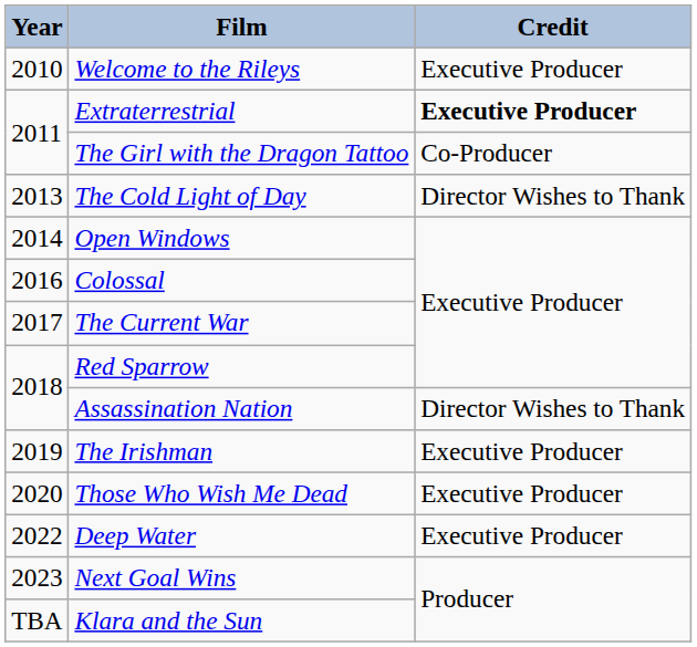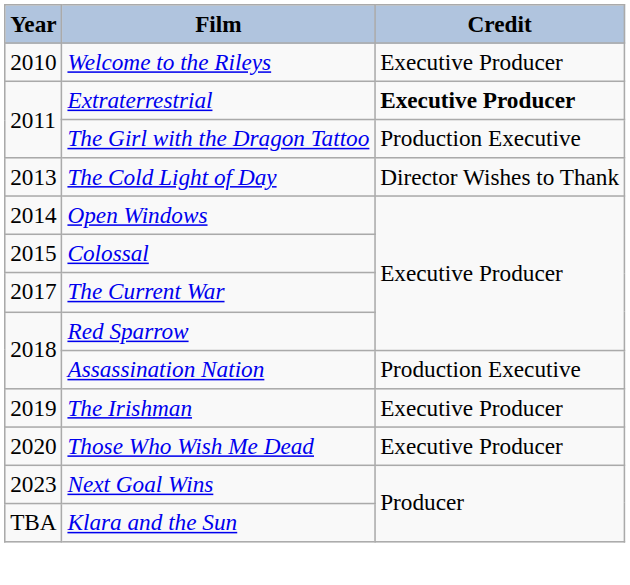 <table class="wikitable sortable" style="font-size: 95%;" cellpadding="4" border="2" background: #f9f9f9;>
 <tr align="center">
 <th style="background:#B0C4DE;">Year</th>
 <th style="background:#B0C4DE;">Film</th>
 <th style="background:#B0C4DE;">Credit</th>
 </tr>
 <tr>
 <td>2010</td>
 <td><em><a href='#'>Welcome to the Rileys</a></em></td>
 <td>Executive Producer</td>
 </tr>
 <tr>
 <td rowspan="2">2011</td>
 <td><em><a href='#'>Extraterrestrial</a></em></td>
 <td><strong>Executive Producer</strong></td>
 </tr>
 <tr>
 <td><em><a href='#'>The Girl with the Dragon Tattoo</a></em></td>
-<td>Co-Producer</td>
+<td>Production Executive</td>
 </tr>
 <tr>
 <td>2013</td>
 <td><em><a href='#'>The Cold Light of Day</a></em></td>
 <td>Director Wishes to Thank</td>
 </tr>
 <tr>
 <td>2014</td>
 <td><em><a href='#'>Open Windows</a></em></td>
 <td rowspan="4">Executive Producer</td>
 </tr>
 <tr>
-<td>2016</td>
+<td>2015</td>
 <td><em><a href='#'>Colossal</a></em></td>
 </tr>
 <tr>
 <td>2017</td>
 <td><em><a href='#'>The Current War</a></em></td>
 </tr>
 <tr>
 <td rowspan="2">2018</td>
 <td><em><a href='#'>Red Sparrow</a></em></td>
 </tr>
 <tr>
 <td><em><a href='#'>Assassination Nation</a></em></td>
-<td>Director Wishes to Thank</td>
+<td>Production Executive</td>
 </tr>
 <tr>
 <td>2019</td>
 <td><em><a href='#'>The Irishman</a></em></td>
 <td>Executive Producer</td>
 </tr>
 <tr>
 <td>2020</td>
 <td><em><a href='#'>Those Who Wish Me Dead</a></em></td>
 <td>Executive Producer</td>
 </tr>
 <tr>
-<td>2022</td>
-<td><em><a href='#'>Deep Water</a></em></td>
-<td>Executive Producer</td>
-</tr>
-<tr>
 <td>2023</td>
 <td><em><a href='#'>Next Goal Wins</a></em></td>
 <td rowspan="2">Producer</td>
 </tr>
 <tr>
 <td>TBA</td>
 <td><em><a href='#'>Klara and the Sun</a></em></td>
 </tr>
 </table>
